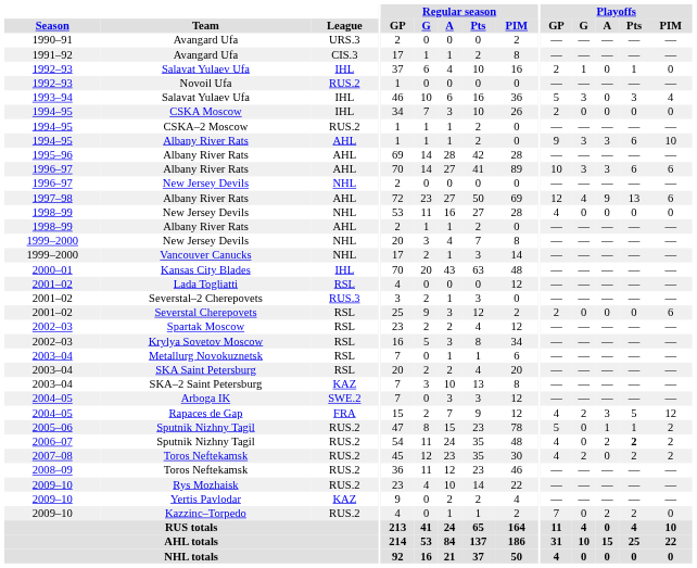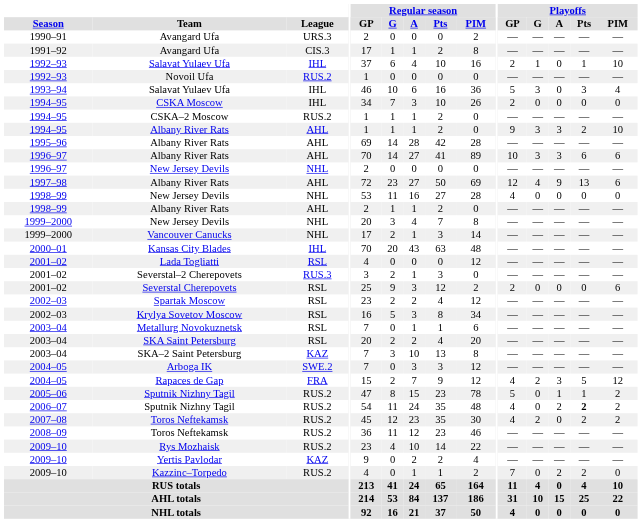 <table border="0" cellpadding="1" cellspacing="0" style="text-align:center; width:60em">
 <tr bgcolor="#e0e0e0">
 <th colspan="3" bgcolor="#ffffff"></th>
 <th rowspan="100" bgcolor="#ffffff"></th>
 <th colspan="5"><a href='#'>Regular season</a></th>
 <th rowspan="100" bgcolor="#ffffff"></th>
 <th colspan="5"><a href='#'>Playoffs</a></th>
 </tr>
 <tr bgcolor="#e0e0e0">
 <th><a href='#'>Season</a></th>
 <th>Team</th>
 <th>League</th>
 <th>GP</th>
 <th><a href='#'>G</a></th>
 <th><a href='#'>A</a></th>
 <th><a href='#'>Pts</a></th>
 <th><a href='#'>PIM</a></th>
 <th>GP</th>
 <th>G</th>
 <th>A</th>
 <th>Pts</th>
 <th>PIM</th>
 </tr>
 <tr>
 <td>1990–91</td>
 <td>Avangard Ufa</td>
 <td>URS.3</td>
 <td>2</td>
 <td>0</td>
 <td>0</td>
 <td>0</td>
 <td>2</td>
 <td>—</td>
 <td>—</td>
 <td>—</td>
 <td>—</td>
 <td>—</td>
 </tr>
 <tr bgcolor="#f0f0f0">
 <td>1991–92</td>
 <td>Avangard Ufa</td>
 <td>CIS.3</td>
 <td>17</td>
 <td>1</td>
 <td>1</td>
 <td>2</td>
 <td>8</td>
 <td>—</td>
 <td>—</td>
 <td>—</td>
 <td>—</td>
 <td>—</td>
 </tr>
 <tr>
 <td><a href='#'>1992–93</a></td>
 <td><a href='#'>Salavat Yulaev Ufa</a></td>
 <td><a href='#'>IHL</a></td>
 <td>37</td>
 <td>6</td>
 <td>4</td>
 <td>10</td>
 <td>16</td>
 <td>2</td>
 <td>1</td>
 <td>0</td>
 <td>1</td>
-<td>0</td>
+<td>10</td>
 </tr>
 <tr bgcolor="#f0f0f0">
 <td><a href='#'>1992–93</a></td>
 <td>Novoil Ufa</td>
 <td><a href='#'>RUS.2</a></td>
 <td>1</td>
 <td>0</td>
 <td>0</td>
 <td>0</td>
 <td>0</td>
 <td>—</td>
 <td>—</td>
 <td>—</td>
 <td>—</td>
 <td>—</td>
 </tr>
 <tr>
 <td><a href='#'>1993–94</a></td>
 <td>Salavat Yulaev Ufa</td>
 <td>IHL</td>
 <td>46</td>
 <td>10</td>
 <td>6</td>
 <td>16</td>
 <td>36</td>
 <td>5</td>
 <td>3</td>
 <td>0</td>
 <td>3</td>
 <td>4</td>
 </tr>
 <tr bgcolor="#f0f0f0">
 <td><a href='#'>1994–95</a></td>
 <td><a href='#'>CSKA Moscow</a></td>
 <td>IHL</td>
 <td>34</td>
 <td>7</td>
 <td>3</td>
 <td>10</td>
 <td>26</td>
 <td>2</td>
 <td>0</td>
 <td>0</td>
 <td>0</td>
 <td>0</td>
 </tr>
 <tr>
 <td><a href='#'>1994–95</a></td>
 <td>CSKA–2 Moscow</td>
 <td>RUS.2</td>
 <td>1</td>
 <td>1</td>
 <td>1</td>
 <td>2</td>
 <td>0</td>
 <td>—</td>
 <td>—</td>
 <td>—</td>
 <td>—</td>
 <td>—</td>
 </tr>
 <tr bgcolor="#f0f0f0">
 <td><a href='#'>1994–95</a></td>
 <td><a href='#'>Albany River Rats</a></td>
 <td><a href='#'>AHL</a></td>
 <td>1</td>
 <td>1</td>
 <td>1</td>
 <td>2</td>
 <td>0</td>
 <td>9</td>
 <td>3</td>
 <td>3</td>
-<td>6</td>
+<td>2</td>
 <td>10</td>
 </tr>
 <tr>
 <td><a href='#'>1995–96</a></td>
 <td>Albany River Rats</td>
 <td>AHL</td>
 <td>69</td>
 <td>14</td>
 <td>28</td>
 <td>42</td>
 <td>28</td>
 <td>—</td>
 <td>—</td>
 <td>—</td>
 <td>—</td>
 <td>—</td>
 </tr>
 <tr bgcolor="#f0f0f0">
 <td><a href='#'>1996–97</a></td>
 <td>Albany River Rats</td>
 <td>AHL</td>
 <td>70</td>
 <td>14</td>
 <td>27</td>
 <td>41</td>
 <td>89</td>
 <td>10</td>
 <td>3</td>
 <td>3</td>
 <td>6</td>
 <td>6</td>
 </tr>
 <tr>
 <td><a href='#'>1996–97</a></td>
 <td><a href='#'>New Jersey Devils</a></td>
 <td><a href='#'>NHL</a></td>
 <td>2</td>
 <td>0</td>
 <td>0</td>
 <td>0</td>
 <td>0</td>
 <td>—</td>
 <td>—</td>
 <td>—</td>
 <td>—</td>
 <td>—</td>
 </tr>
 <tr bgcolor="#f0f0f0">
 <td><a href='#'>1997–98</a></td>
 <td>Albany River Rats</td>
 <td>AHL</td>
 <td>72</td>
 <td>23</td>
 <td>27</td>
 <td>50</td>
 <td>69</td>
 <td>12</td>
 <td>4</td>
 <td>9</td>
 <td>13</td>
 <td>6</td>
 </tr>
 <tr>
 <td><a href='#'>1998–99</a></td>
 <td>New Jersey Devils</td>
 <td>NHL</td>
 <td>53</td>
 <td>11</td>
 <td>16</td>
 <td>27</td>
 <td>28</td>
 <td>4</td>
 <td>0</td>
 <td>0</td>
 <td>0</td>
 <td>0</td>
 </tr>
 <tr bgcolor="#f0f0f0">
 <td><a href='#'>1998–99</a></td>
 <td>Albany River Rats</td>
 <td>AHL</td>
 <td>2</td>
 <td>1</td>
 <td>1</td>
 <td>2</td>
 <td>0</td>
 <td>—</td>
 <td>—</td>
 <td>—</td>
 <td>—</td>
 <td>—</td>
 </tr>
 <tr>
 <td><a href='#'>1999–2000</a></td>
 <td>New Jersey Devils</td>
 <td>NHL</td>
 <td>20</td>
 <td>3</td>
 <td>4</td>
 <td>7</td>
 <td>8</td>
 <td>—</td>
 <td>—</td>
 <td>—</td>
 <td>—</td>
 <td>—</td>
 </tr>
 <tr bgcolor="#f0f0f0">
 <td>1999–2000</td>
 <td><a href='#'>Vancouver Canucks</a></td>
 <td>NHL</td>
 <td>17</td>
 <td>2</td>
 <td>1</td>
 <td>3</td>
 <td>14</td>
 <td>—</td>
 <td>—</td>
 <td>—</td>
 <td>—</td>
 <td>—</td>
 </tr>
 <tr>
 <td><a href='#'>2000–01</a></td>
 <td><a href='#'>Kansas City Blades</a></td>
 <td><a href='#'>IHL</a></td>
 <td>70</td>
 <td>20</td>
 <td>43</td>
 <td>63</td>
 <td>48</td>
 <td>—</td>
 <td>—</td>
 <td>—</td>
 <td>—</td>
 <td>—</td>
 </tr>
 <tr bgcolor="#f0f0f0">
 <td><a href='#'>2001–02</a></td>
 <td><a href='#'>Lada Togliatti</a></td>
 <td><a href='#'>RSL</a></td>
 <td>4</td>
 <td>0</td>
 <td>0</td>
 <td>0</td>
 <td>12</td>
 <td>—</td>
 <td>—</td>
 <td>—</td>
 <td>—</td>
 <td>—</td>
 </tr>
 <tr>
 <td>2001–02</td>
 <td>Severstal–2 Cherepovets</td>
 <td><a href='#'>RUS.3</a></td>
 <td>3</td>
 <td>2</td>
 <td>1</td>
 <td>3</td>
 <td>0</td>
 <td>—</td>
 <td>—</td>
 <td>—</td>
 <td>—</td>
 <td>—</td>
 </tr>
 <tr bgcolor="#f0f0f0">
 <td>2001–02</td>
 <td><a href='#'>Severstal Cherepovets</a></td>
 <td>RSL</td>
 <td>25</td>
 <td>9</td>
 <td>3</td>
 <td>12</td>
 <td>2</td>
 <td>2</td>
 <td>0</td>
 <td>0</td>
 <td>0</td>
 <td>6</td>
 </tr>
 <tr>
 <td><a href='#'>2002–03</a></td>
 <td><a href='#'>Spartak Moscow</a></td>
 <td>RSL</td>
 <td>23</td>
 <td>2</td>
 <td>2</td>
 <td>4</td>
 <td>12</td>
 <td>—</td>
 <td>—</td>
 <td>—</td>
 <td>—</td>
 <td>—</td>
 </tr>
 <tr bgcolor="#f0f0f0">
 <td>2002–03</td>
 <td><a href='#'>Krylya Sovetov Moscow</a></td>
 <td>RSL</td>
 <td>16</td>
 <td>5</td>
 <td>3</td>
 <td>8</td>
 <td>34</td>
 <td>—</td>
 <td>—</td>
 <td>—</td>
 <td>—</td>
 <td>—</td>
 </tr>
 <tr>
 <td><a href='#'>2003–04</a></td>
 <td><a href='#'>Metallurg Novokuznetsk</a></td>
 <td>RSL</td>
 <td>7</td>
 <td>0</td>
 <td>1</td>
 <td>1</td>
 <td>6</td>
 <td>—</td>
 <td>—</td>
 <td>—</td>
 <td>—</td>
 <td>—</td>
 </tr>
 <tr bgcolor="#f0f0f0">
 <td>2003–04</td>
 <td><a href='#'>SKA Saint Petersburg</a></td>
 <td>RSL</td>
 <td>20</td>
 <td>2</td>
 <td>2</td>
 <td>4</td>
 <td>20</td>
 <td>—</td>
 <td>—</td>
 <td>—</td>
 <td>—</td>
 <td>—</td>
 </tr>
 <tr>
 <td>2003–04</td>
 <td>SKA–2 Saint Petersburg</td>
 <td><a href='#'>KAZ</a></td>
 <td>7</td>
 <td>3</td>
 <td>10</td>
 <td>13</td>
 <td>8</td>
 <td>—</td>
 <td>—</td>
 <td>—</td>
 <td>—</td>
 <td>—</td>
 </tr>
 <tr bgcolor="#f0f0f0">
 <td><a href='#'>2004–05</a></td>
 <td><a href='#'>Arboga IK</a></td>
 <td><a href='#'>SWE.2</a></td>
 <td>7</td>
 <td>0</td>
 <td>3</td>
 <td>3</td>
 <td>12</td>
 <td>—</td>
 <td>—</td>
 <td>—</td>
 <td>—</td>
 <td>—</td>
 </tr>
 <tr>
 <td><a href='#'>2004–05</a></td>
 <td><a href='#'>Rapaces de Gap</a></td>
 <td><a href='#'>FRA</a></td>
 <td>15</td>
 <td>2</td>
 <td>7</td>
 <td>9</td>
 <td>12</td>
 <td>4</td>
 <td>2</td>
 <td>3</td>
 <td>5</td>
 <td>12</td>
 </tr>
 <tr bgcolor="#f0f0f0">
 <td><a href='#'>2005–06</a></td>
 <td><a href='#'>Sputnik Nizhny Tagil</a></td>
 <td>RUS.2</td>
 <td>47</td>
 <td>8</td>
 <td>15</td>
 <td>23</td>
 <td>78</td>
 <td>5</td>
 <td>0</td>
 <td>1</td>
 <td>1</td>
 <td>2</td>
 </tr>
 <tr>
 <td><a href='#'>2006–07</a></td>
 <td>Sputnik Nizhny Tagil</td>
 <td>RUS.2</td>
 <td>54</td>
 <td>11</td>
 <td>24</td>
 <td>35</td>
 <td>48</td>
 <td>4</td>
 <td>0</td>
 <td>2</td>
 <td><strong>2</strong></td>
 <td>2</td>
 </tr>
 <tr bgcolor="#f0f0f0">
 <td><a href='#'>2007–08</a></td>
 <td><a href='#'>Toros Neftekamsk</a></td>
 <td>RUS.2</td>
 <td>45</td>
 <td>12</td>
 <td>23</td>
 <td>35</td>
 <td>30</td>
 <td>4</td>
 <td>2</td>
 <td>0</td>
 <td>2</td>
 <td>2</td>
 </tr>
 <tr>
 <td><a href='#'>2008–09</a></td>
 <td>Toros Neftekamsk</td>
 <td>RUS.2</td>
 <td>36</td>
 <td>11</td>
 <td>12</td>
 <td>23</td>
 <td>46</td>
 <td>—</td>
 <td>—</td>
 <td>—</td>
 <td>—</td>
 <td>—</td>
 </tr>
 <tr bgcolor="#f0f0f0">
 <td><a href='#'>2009–10</a></td>
 <td><a href='#'>Rys Mozhaisk</a></td>
 <td>RUS.2</td>
 <td>23</td>
 <td>4</td>
 <td>10</td>
 <td>14</td>
 <td>22</td>
 <td>—</td>
 <td>—</td>
 <td>—</td>
 <td>—</td>
 <td>—</td>
 </tr>
 <tr>
 <td><a href='#'>2009–10</a></td>
 <td><a href='#'>Yertis Pavlodar</a></td>
 <td><a href='#'>KAZ</a></td>
 <td>9</td>
 <td>0</td>
 <td>2</td>
 <td>2</td>
 <td>4</td>
 <td>—</td>
 <td>—</td>
 <td>—</td>
 <td>—</td>
 <td>—</td>
 </tr>
 <tr bgcolor="#f0f0f0">
 <td>2009–10</td>
 <td><a href='#'>Kazzinc–Torpedo</a></td>
 <td>RUS.2</td>
 <td>4</td>
 <td>0</td>
 <td>1</td>
 <td>1</td>
 <td>2</td>
 <td>7</td>
 <td>0</td>
 <td>2</td>
 <td>2</td>
 <td>0</td>
 </tr>
 <tr bgcolor="#e0e0e0">
 <th colspan="3">RUS totals</th>
 <th>213</th>
 <th>41</th>
 <th>24</th>
 <th>65</th>
 <th>164</th>
 <th>11</th>
 <th>4</th>
 <th>0</th>
 <th>4</th>
 <th>10</th>
 </tr>
 <tr bgcolor="#e0e0e0">
 <th colspan="3">AHL totals</th>
 <th>214</th>
 <th>53</th>
 <th>84</th>
 <th>137</th>
 <th>186</th>
 <th>31</th>
 <th>10</th>
 <th>15</th>
 <th>25</th>
 <th>22</th>
 </tr>
 <tr bgcolor="#e0e0e0">
 <th colspan="3">NHL totals</th>
 <th>92</th>
 <th>16</th>
 <th>21</th>
 <th>37</th>
 <th>50</th>
 <th>4</th>
 <th>0</th>
 <th>0</th>
 <th>0</th>
 <th>0</th>
 </tr>
 </table>
